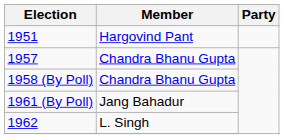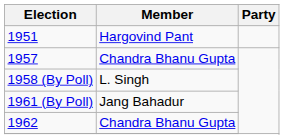 <table class="wikitable sortable">
 <tr>
 <th>Election</th>
 <th>Member</th>
 <th colspan=2>Party</th>
 </tr>
 <tr>
 <td><a href='#'>1951</a></td>
 <td><a href='#'>Hargovind Pant</a></td>
 <td></td>
 </tr>
 <tr>
 <td><a href='#'>1957</a></td>
 <td><a href='#'>Chandra Bhanu Gupta</a></td>
 </tr>
 <tr>
 <td><a href='#'>1958 (By Poll)</a></td>
-<td><a href='#'>Chandra Bhanu Gupta</a></td>
+<td>L. Singh</td>
 </tr>
 <tr>
 <td><a href='#'>1961 (By Poll)</a></td>
 <td>Jang Bahadur</td>
 </tr>
 <tr>
 <td><a href='#'>1962</a></td>
-<td>L. Singh</td>
+<td><a href='#'>Chandra Bhanu Gupta</a></td>
 </tr>
 <tr>
 </tr>
 </table>
